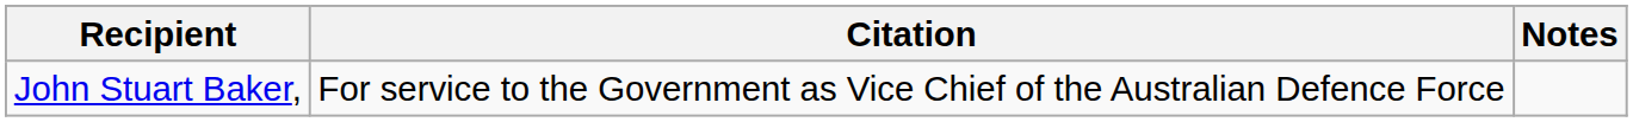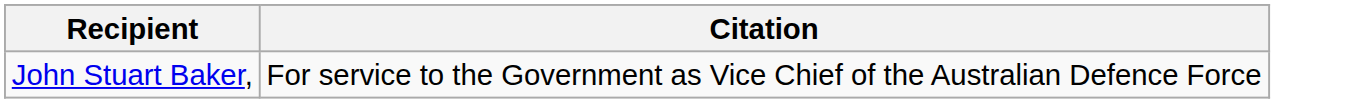 <table class="wikitable" style="font-size:95%;">
 <tr>
 <th>Recipient</th>
 <th>Citation</th>
-<th>Notes</th>
 </tr>
 <tr>
 <td> <a href='#'>John Stuart Baker</a>, </td>
 <td>For service to the Government as Vice Chief of the Australian Defence Force</td>
-<td rowspan="1"></td>
 </tr>
 </table>
